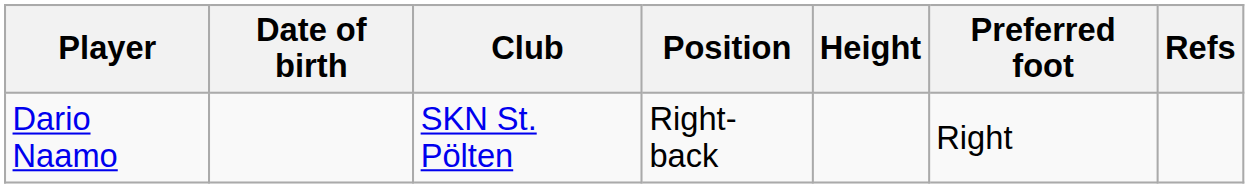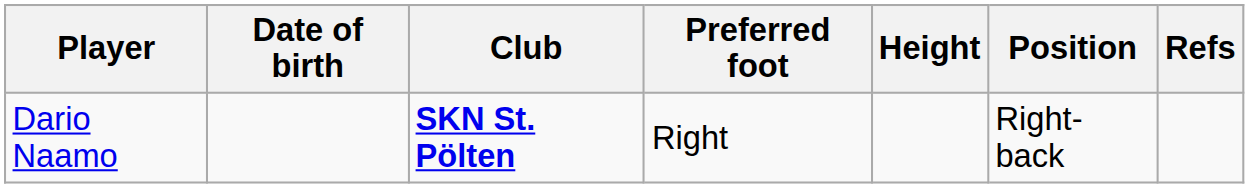 <table class="wikitable sortable">
 <tr>
 <th>Player</th>
 <th>Date of birth</th>
 <th>Club</th>
+<th>Preferred foot</th>
+<th>Height</th>
 <th>Position</th>
-<th>Height</th>
-<th>Preferred foot</th>
 <th>Refs</th>
 </tr>
 <tr>
 <td><a href='#'>Dario Naamo</a></td>
 <td></td>
-<td><a href='#'>SKN St. Pölten</a></td>
+<td><strong><a href='#'>SKN St. Pölten</a></strong></td>
+<td>Right</td>
+<td></td>
 <td>Right-back</td>
-<td></td>
-<td>Right</td>
 <td></td>
 </tr>
 </table>
